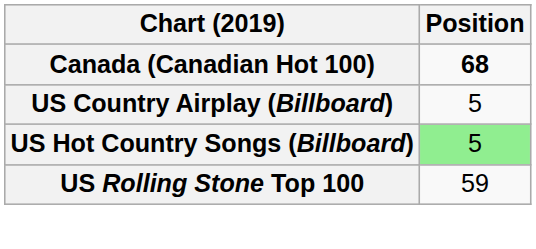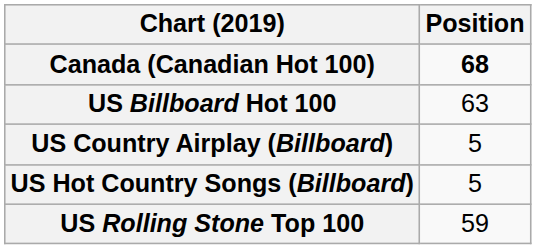 <table class="wikitable sortable plainrowheaders" style="text-align:center">
 <tr>
 <th scope="col">Chart (2019)</th>
 <th scope="col">Position</th>
 </tr>
 <tr>
 <th scope="row">Canada (Canadian Hot 100)</th>
 <td><strong>68</strong></td>
 </tr>
 <tr>
+<th scope="row">US <em>Billboard</em> Hot 100</th>
+<td>63</td>
+</tr>
+<tr>
 <th scope="row">US Country Airplay (<em>Billboard</em>)</th>
 <td>5</td>
 </tr>
 <tr>
 <th scope="row">US Hot Country Songs (<em>Billboard</em>)</th>
-<td style="background: lightgreen;">5</td>
+<td>5</td>
 </tr>
 <tr>
 <th scope="row">US <em>Rolling Stone</em> Top 100</th>
 <td>59</td>
 </tr>
 </table>
